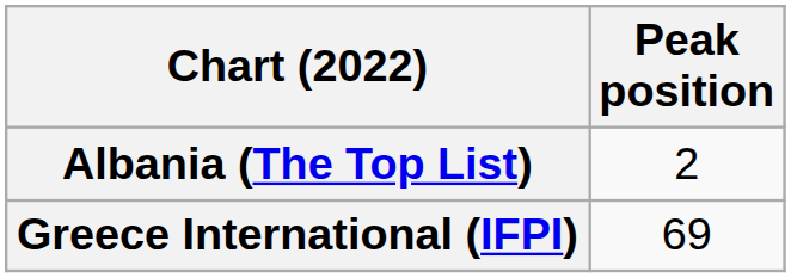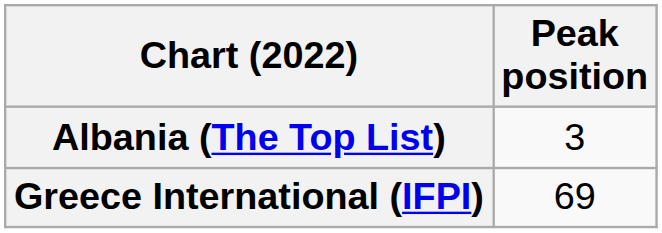 <table class="wikitable sortable plainrowheaders" style="text-align:center">
 <tr>
 <th scope="col">Chart (2022)</th>
 <th scope="col">Peak<br>position</th>
 </tr>
 <tr>
 <th scope="row">Albania (<a href='#'>The Top List</a>)</th>
-<td>2</td>
+<td>3</td>
 </tr>
 <tr>
 <th scope="row">Greece International (<a href='#'>IFPI</a>)</th>
 <td>69</td>
 </tr>
 </table>
